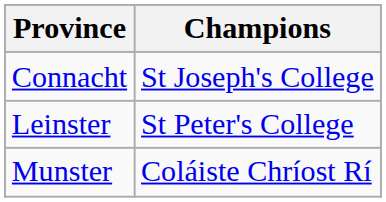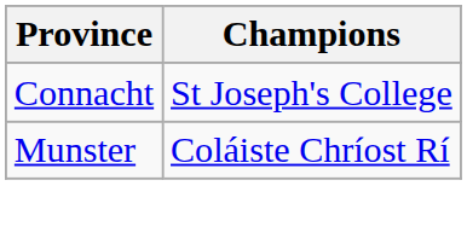 <table class="wikitable">
 <tr>
 <th>Province</th>
 <th>Champions</th>
 </tr>
 <tr>
 <td><a href='#'>Connacht</a></td>
 <td><a href='#'>St Joseph's College</a></td>
 </tr>
 <tr>
-<td><a href='#'>Leinster</a></td>
-<td><a href='#'>St Peter's College</a></td>
-</tr>
-<tr>
 <td><a href='#'>Munster</a></td>
 <td><a href='#'>Coláiste Chríost Rí</a></td>
 </tr>
 </table>
